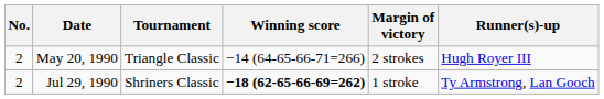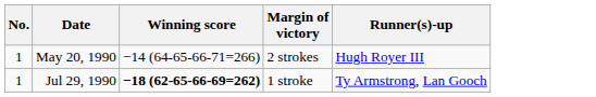 <table class="wikitable" style="font-size:95%;">
 <tr>
 <th>No.</th>
 <th>Date</th>
-<th>Tournament</th>
 <th>Winning score</th>
 <th>Margin of<br>victory</th>
 <th>Runner(s)-up</th>
 </tr>
 <tr>
-<td align=center>2</td>
+<td align=center>1</td>
 <td align=right>May 20, 1990</td>
-<td>Triangle Classic</td>
 <td>−14 (64-65-66-71=266)</td>
 <td>2 strokes</td>
 <td> <a href='#'>Hugh Royer III</a></td>
 </tr>
 <tr>
-<td align=center>2</td>
+<td align=center>1</td>
 <td align=right>Jul 29, 1990</td>
-<td>Shriners Classic</td>
 <td><strong>−18 (62-65-66-69=262)</strong></td>
 <td>1 stroke</td>
 <td> <a href='#'>Ty Armstrong</a>,  <a href='#'>Lan Gooch</a></td>
 </tr>
 </table>
